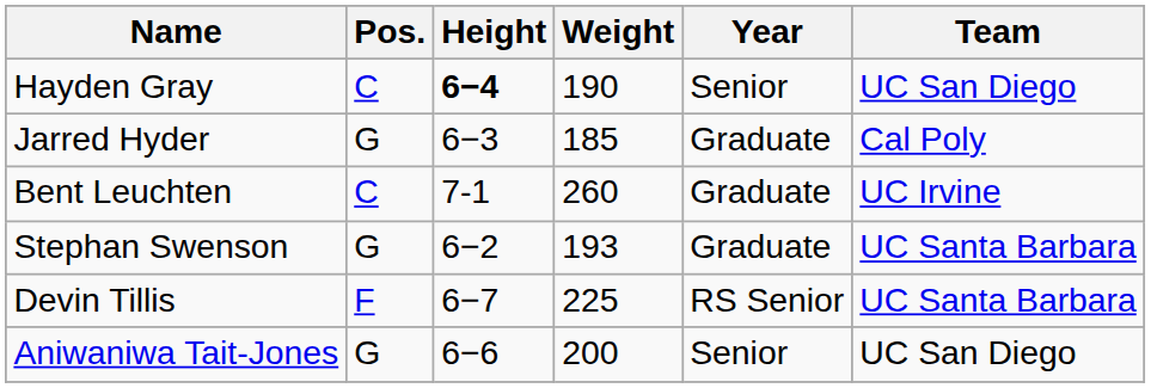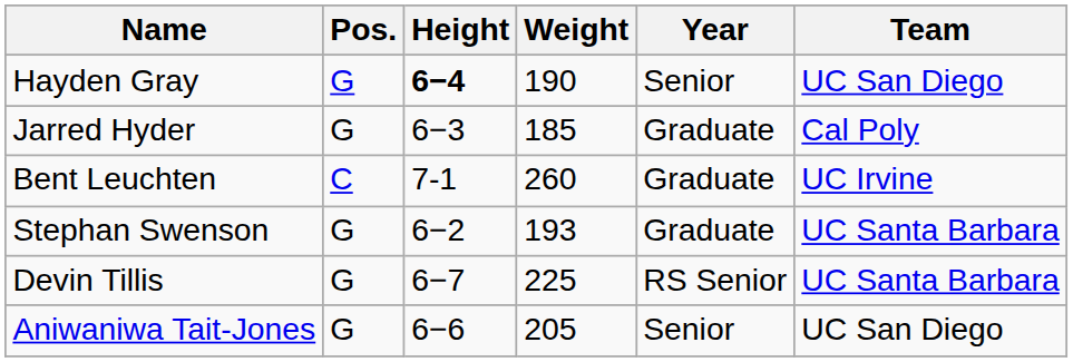 <table class="wikitable sortable" border="1">
 <tr>
 <th>Name</th>
 <th>Pos.</th>
 <th>Height</th>
 <th>Weight</th>
 <th>Year</th>
 <th>Team</th>
 </tr>
 <tr>
 <td>Hayden Gray</td>
-<td><a href='#'>C</a></td>
+<td><a href='#'>G</a></td>
 <td><strong>6−4</strong></td>
 <td>190</td>
 <td>Senior</td>
 <td><a href='#'>UC San Diego</a></td>
 </tr>
 <tr>
 <td>Jarred Hyder</td>
 <td>G</td>
 <td>6−3</td>
 <td>185</td>
 <td>Graduate</td>
 <td><a href='#'>Cal Poly</a></td>
 </tr>
 <tr>
 <td>Bent Leuchten</td>
 <td><a href='#'>C</a></td>
 <td>7-1</td>
 <td>260</td>
 <td>Graduate</td>
 <td><a href='#'>UC Irvine</a></td>
 </tr>
 <tr>
 <td>Stephan Swenson</td>
 <td>G</td>
 <td>6−2</td>
 <td>193</td>
 <td>Graduate</td>
 <td><a href='#'>UC Santa Barbara</a></td>
 </tr>
 <tr>
 <td>Devin Tillis</td>
-<td><a href='#'>F</a></td>
+<td>G</td>
 <td>6−7</td>
 <td>225</td>
 <td>RS Senior</td>
 <td><a href='#'>UC Santa Barbara</a></td>
 </tr>
 <tr>
 <td><a href='#'>Aniwaniwa Tait-Jones</a></td>
 <td>G</td>
 <td>6−6</td>
-<td>200</td>
+<td>205</td>
 <td>Senior</td>
 <td>UC San Diego</td>
 </tr>
 </table>
